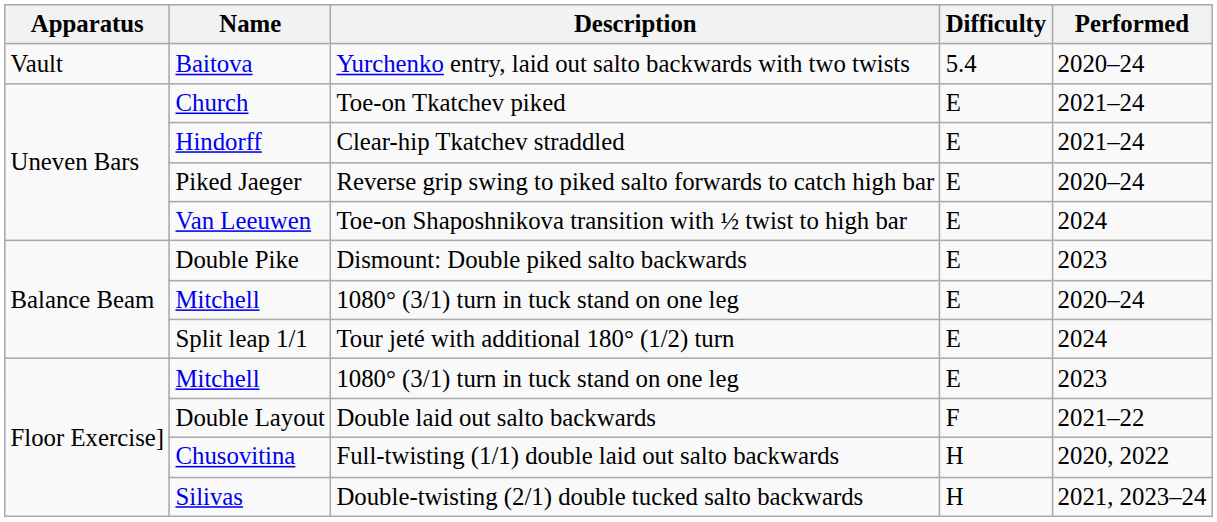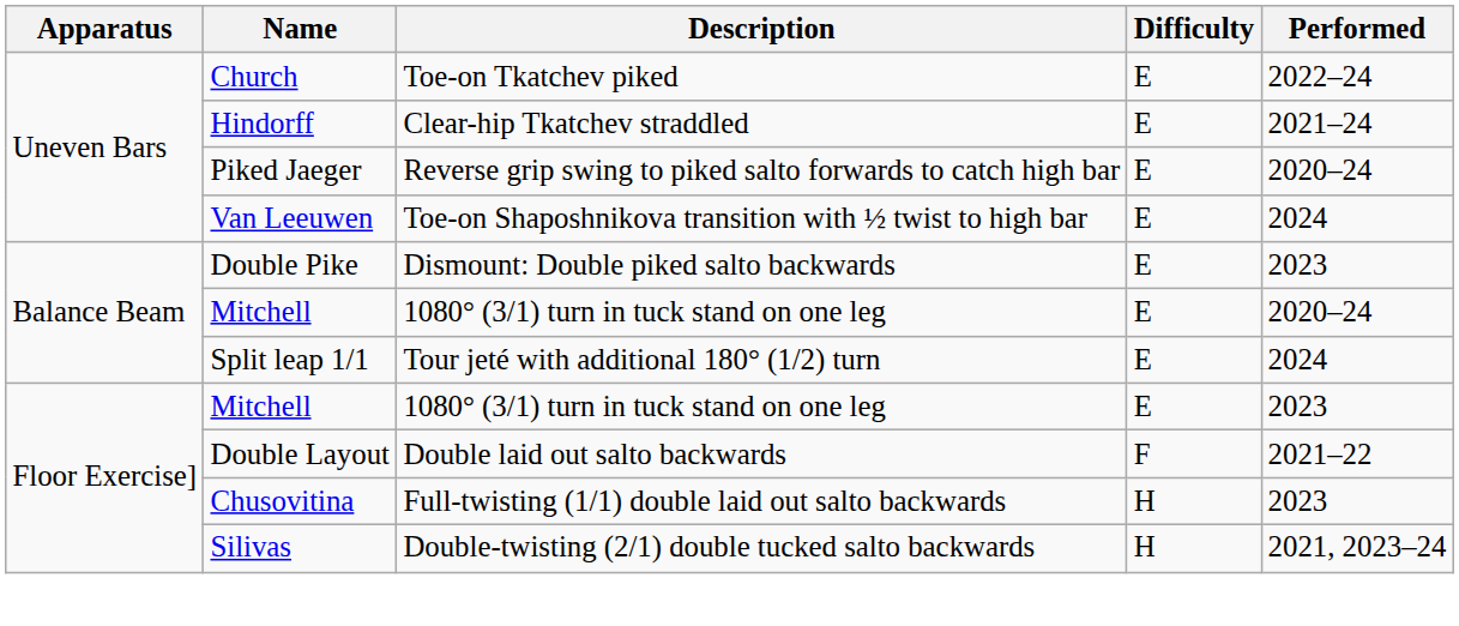 <table class="wikitable">
 <tr>
 <th>Apparatus</th>
 <th>Name</th>
 <th>Description</th>
 <th>Difficulty</th>
 <th>Performed</th>
 </tr>
 <tr>
-<td rowspan="1">Vault</td>
-<td><a href='#'>Baitova</a></td>
-<td><a href='#'>Yurchenko</a> entry, laid out salto backwards with two twists</td>
-<td>5.4</td>
-<td>2020–24</td>
-</tr>
-<tr>
 <td rowspan="4">Uneven Bars</td>
 <td><a href='#'>Church</a></td>
 <td>Toe-on Tkatchev piked</td>
 <td>E</td>
-<td>2021–24</td>
+<td>2022–24</td>
 </tr>
 <tr>
 <td><a href='#'>Hindorff</a></td>
 <td>Clear-hip Tkatchev straddled</td>
 <td>E</td>
 <td>2021–24</td>
 </tr>
 <tr>
 <td>Piked Jaeger</td>
 <td>Reverse grip swing to piked salto forwards to catch high bar</td>
 <td>E</td>
 <td>2020–24</td>
 </tr>
 <tr>
 <td><a href='#'>Van Leeuwen</a></td>
 <td>Toe-on Shaposhnikova transition with ½ twist to high bar</td>
 <td>E</td>
 <td>2024</td>
 </tr>
 <tr>
 <td rowspan="3">Balance Beam</td>
 <td>Double Pike</td>
 <td>Dismount: Double piked salto backwards</td>
 <td>E</td>
 <td>2023</td>
 </tr>
 <tr>
 <td><a href='#'>Mitchell</a></td>
 <td>1080° (3/1) turn in tuck stand on one leg</td>
 <td>E</td>
 <td>2020–24</td>
 </tr>
 <tr>
 <td>Split leap 1/1</td>
 <td>Tour jeté with additional 180° (1/2) turn</td>
 <td>E</td>
 <td>2024</td>
 </tr>
 <tr>
 <td rowspan="4">Floor Exercise]</td>
 <td><a href='#'>Mitchell</a></td>
 <td>1080° (3/1) turn in tuck stand on one leg</td>
 <td>E</td>
 <td>2023</td>
 </tr>
 <tr>
 <td>Double Layout</td>
 <td>Double laid out salto backwards</td>
 <td>F</td>
 <td>2021–22</td>
 </tr>
 <tr>
 <td><a href='#'>Chusovitina</a></td>
 <td>Full-twisting (1/1) double laid out salto backwards</td>
 <td>H</td>
-<td>2020, 2022</td>
+<td>2023</td>
 </tr>
 <tr>
 <td><a href='#'>Silivas</a></td>
 <td>Double-twisting (2/1) double tucked salto backwards</td>
 <td>H</td>
 <td>2021, 2023–24</td>
 </tr>
 </table>
